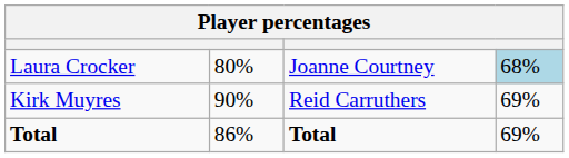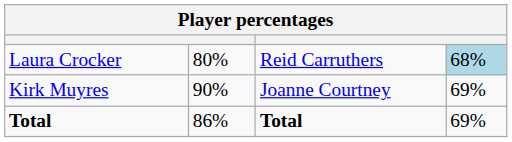 <table class="wikitable">
 <tr>
 <th colspan=4 width=400>Player percentages</th>
 </tr>
 <tr>
 <th colspan=2 width=200 style="white-space:nowrap;"> </th>
 <th colspan=2 width=200 style="white-space:nowrap;"> </th>
 </tr>
 <tr>
 <td><a href='#'>Laura Crocker</a></td>
 <td>80%</td>
-<td><a href='#'>Joanne Courtney</a></td>
+<td><a href='#'>Reid Carruthers</a></td>
 <td style="background: lightblue;">68%</td>
 </tr>
 <tr>
 <td><a href='#'>Kirk Muyres</a></td>
 <td>90%</td>
-<td><a href='#'>Reid Carruthers</a></td>
+<td><a href='#'>Joanne Courtney</a></td>
 <td>69%</td>
 </tr>
 <tr>
 <td><strong>Total</strong></td>
 <td>86%</td>
 <td><strong>Total</strong></td>
 <td>69%</td>
 </tr>
 </table>
